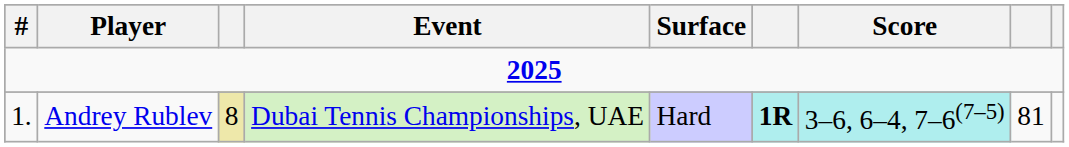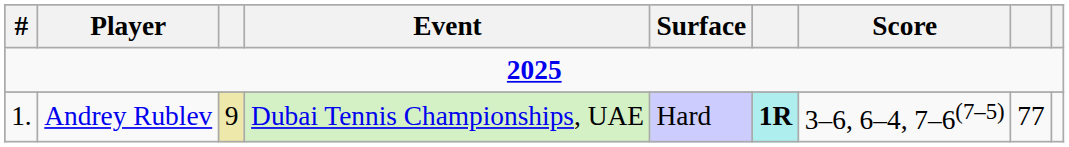 <table class="wikitable sortable">
 <tr>
 <th>#</th>
 <th>Player</th>
 <th></th>
 <th>Event</th>
 <th>Surface</th>
 <th class=unsortable></th>
 <th class=unsortable>Score</th>
 <th></th>
 <th class=unsortable></th>
 </tr>
 <tr>
 <td colspan=9 style=text-align:center><strong><a href='#'>2025</a></strong></td>
 </tr>
 <tr>
 <td>1.</td>
 <td> <a href='#'>Andrey Rublev</a></td>
-<td bgcolor=eee8aa style=text-align:center>8</td>
+<td bgcolor=eee8aa style=text-align:center>9</td>
 <td bgcolor=d4f1c5><a href='#'>Dubai Tennis Championships</a>, UAE</td>
 <td bgcolor=ccccff>Hard</td>
 <td bgcolor=afeeee><strong>1R</strong></td>
-<td style="background: paleturquoise;">3–6, 6–4, 7–6<sup>(7–5)</sup></td>
-<td style=text-align:center>81</td>
+<td>3–6, 6–4, 7–6<sup>(7–5)</sup></td>
+<td style=text-align:center>77</td>
 <td></td>
 </tr>
 </table>
